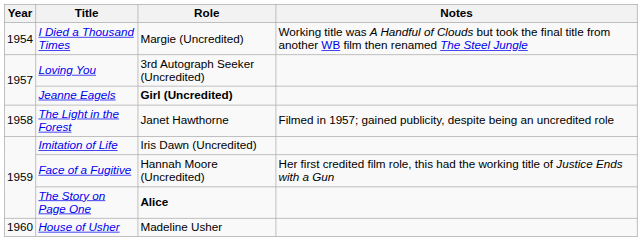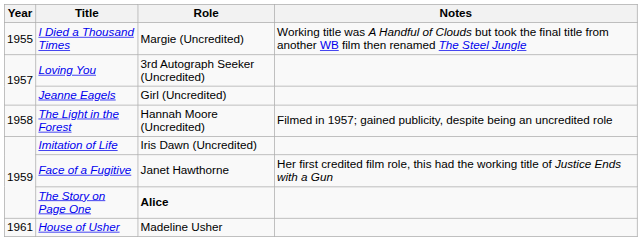 <table class="wikitable sortable plainrowheaders">
 <tr>
 <th scope="col">Year</th>
 <th scope="col">Title</th>
 <th scope="col">Role</th>
 <th scope="col">Notes</th>
 </tr>
 <tr>
-<td>1954</td>
+<td>1955</td>
 <td><em><a href='#'>I Died a Thousand Times</a></em></td>
 <td>Margie (Uncredited)</td>
 <td>Working title was <em>A Handful of Clouds</em> but took the final title from another <a href='#'>WB</a> film then renamed <em><a href='#'>The Steel Jungle</a></em></td>
 </tr>
 <tr>
 <td rowspan=2>1957</td>
 <td><em><a href='#'>Loving You</a></em></td>
 <td>3rd Autograph Seeker (Uncredited)</td>
 <td></td>
 </tr>
 <tr>
 <td><em><a href='#'>Jeanne Eagels</a></em></td>
-<td><strong>Girl (Uncredited)</strong></td>
+<td>Girl (Uncredited)</td>
 <td></td>
 </tr>
 <tr>
 <td>1958</td>
 <td><em><a href='#'>The Light in the Forest</a></em></td>
-<td>Janet Hawthorne</td>
+<td>Hannah Moore (Uncredited)</td>
 <td>Filmed in 1957; gained publicity, despite being an uncredited role</td>
 </tr>
 <tr>
 <td rowspan=3>1959</td>
 <td><em><a href='#'>Imitation of Life</a></em></td>
 <td>Iris Dawn (Uncredited)</td>
 <td></td>
 </tr>
 <tr>
 <td><em><a href='#'>Face of a Fugitive</a></em></td>
-<td>Hannah Moore (Uncredited)</td>
+<td>Janet Hawthorne</td>
 <td>Her first credited film role, this had the working title of <em>Justice Ends with a Gun</em></td>
 </tr>
 <tr>
 <td><em><a href='#'>The Story on Page One</a></em></td>
 <td><strong>Alice</strong></td>
 <td></td>
 </tr>
 <tr>
-<td>1960</td>
+<td>1961</td>
 <td><em><a href='#'>House of Usher</a></em></td>
 <td>Madeline Usher</td>
 <td></td>
 </tr>
 </table>
